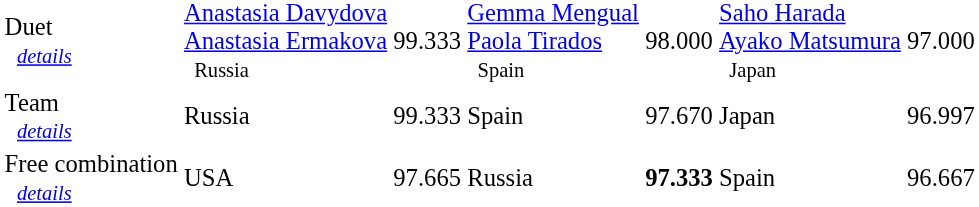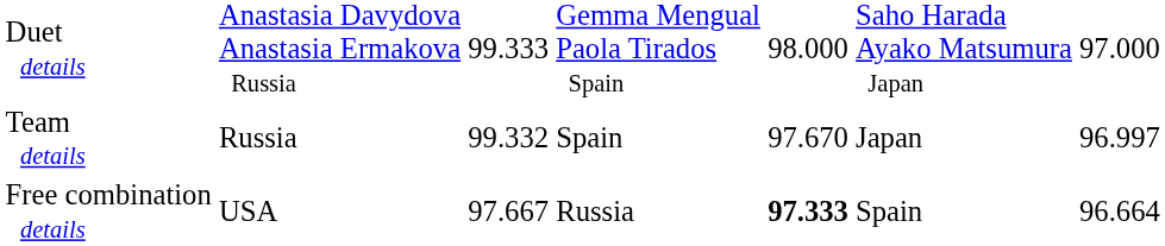 <table>
 <tr>
 <td>Duet<br>   <small><em><a href='#'>details</a></em></small></td>
 <td><a href='#'>Anastasia Davydova</a> <br> <a href='#'>Anastasia Ermakova</a> <small><br>   Russia </small></td>
 <td>99.333</td>
 <td><a href='#'>Gemma Mengual</a> <br> <a href='#'>Paola Tirados</a> <small><br>   Spain </small></td>
 <td>98.000</td>
 <td><a href='#'>Saho Harada</a> <br> <a href='#'>Ayako Matsumura</a> <small><br>   Japan </small></td>
 <td>97.000</td>
 </tr>
 <tr>
 <td>Team<br>   <small><em><a href='#'>details</a></em></small></td>
 <td> Russia</td>
-<td>99.333</td>
+<td>99.332</td>
 <td> Spain</td>
 <td>97.670</td>
 <td> Japan</td>
 <td>96.997</td>
 </tr>
 <tr>
 <td>Free combination<br>   <small><em><a href='#'>details</a></em></small></td>
 <td> USA</td>
-<td>97.665</td>
+<td>97.667</td>
 <td> Russia</td>
 <td><strong>97.333</strong></td>
 <td> Spain</td>
-<td>96.667</td>
+<td>96.664</td>
 </tr>
 <tr>
 </tr>
 </table>
